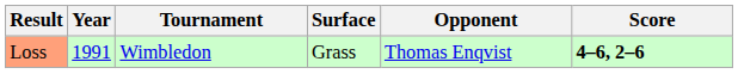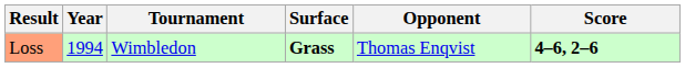 <table class="sortable wikitable">
 <tr>
 <th style="width:40px;">Result</th>
 <th style="width:30px;">Year</th>
 <th style="width:150px;">Tournament</th>
 <th style="width:50px;">Surface</th>
 <th style="width:150px;">Opponent</th>
 <th style="width:125px;" class="unsortable">Score</th>
 </tr>
 <tr style="background:#ccffcc;">
 <td style="background:#ffa07a;">Loss</td>
-<td><a href='#'>1991</a></td>
+<td><a href='#'>1994</a></td>
 <td><a href='#'>Wimbledon</a></td>
-<td>Grass</td>
+<td><strong>Grass</strong></td>
 <td> <a href='#'>Thomas Enqvist</a></td>
 <td><strong>4–6, 2–6</strong></td>
 </tr>
 </table>
